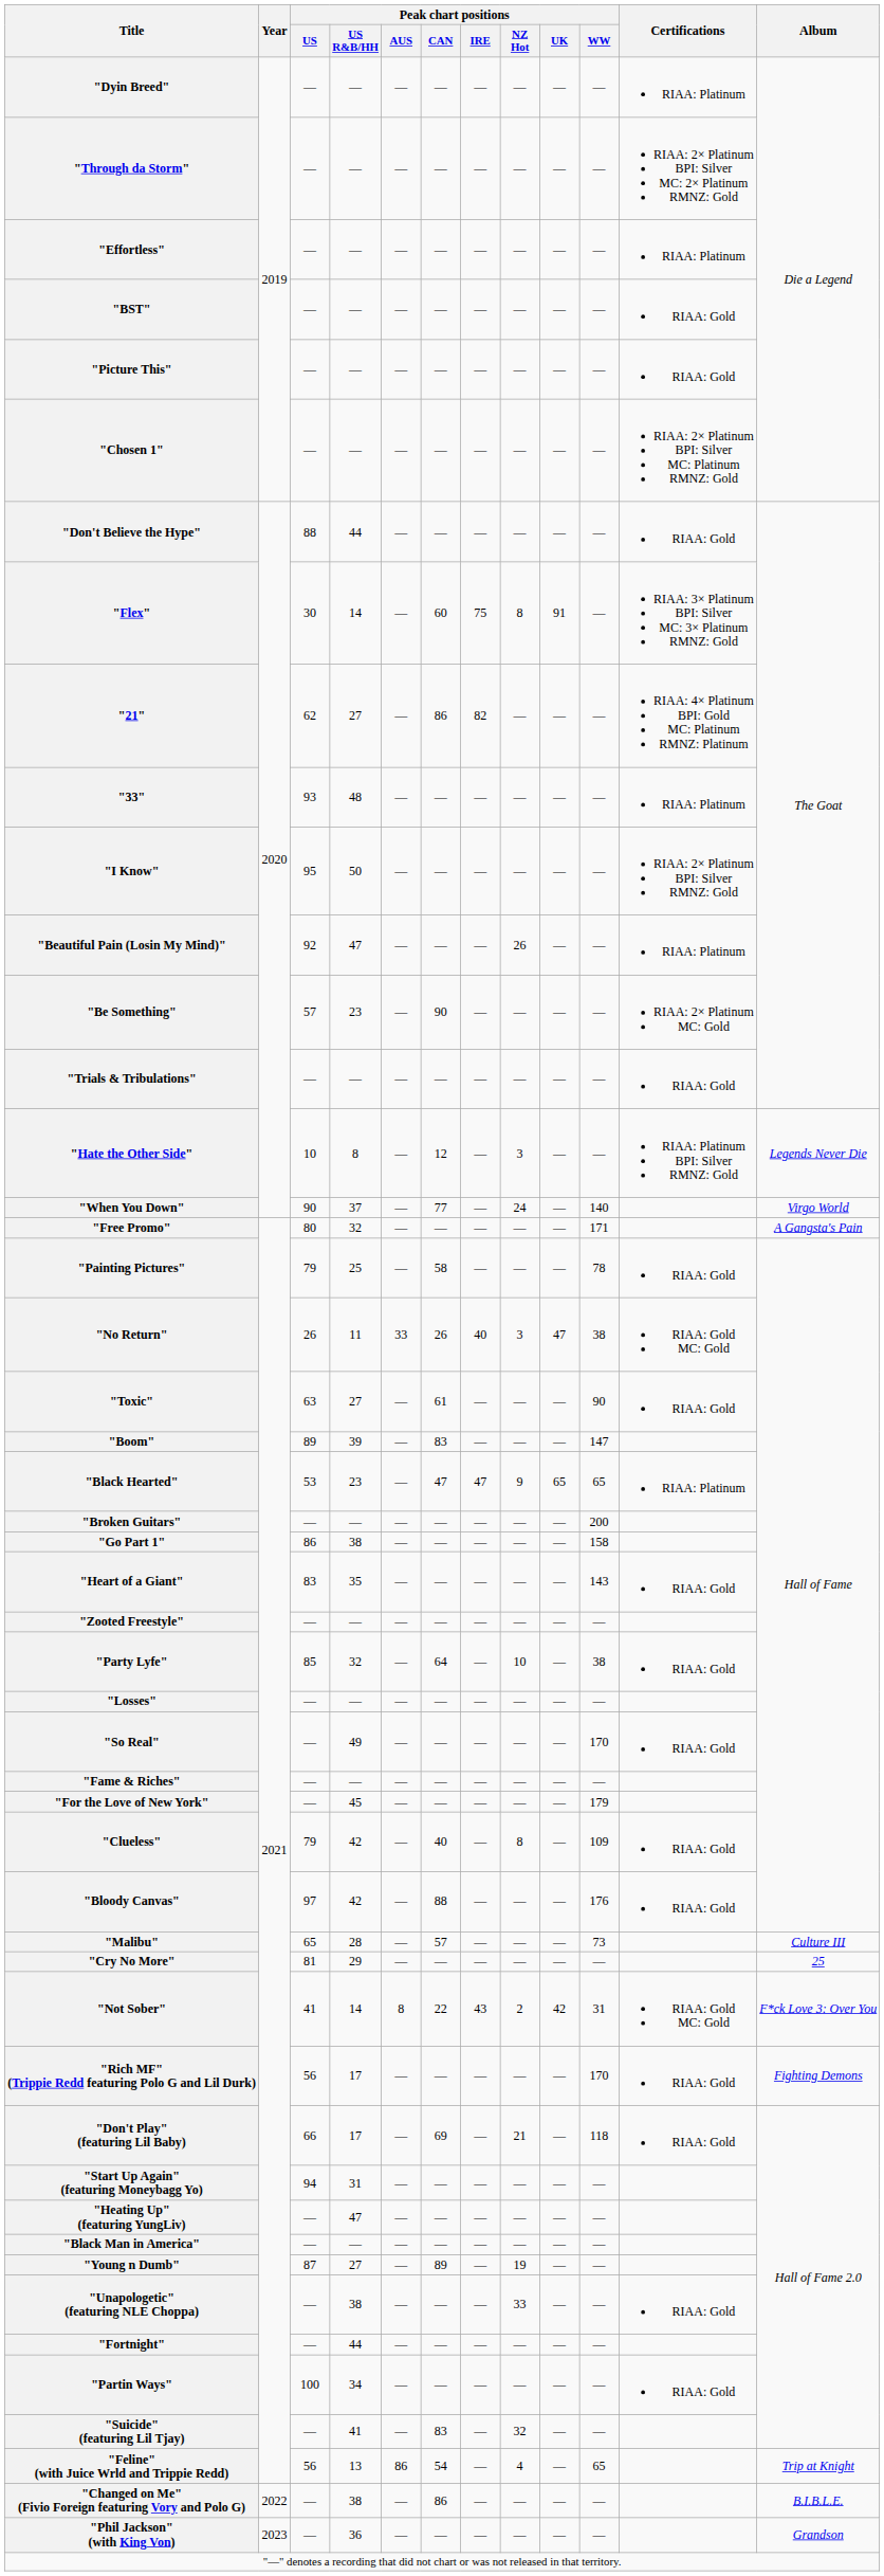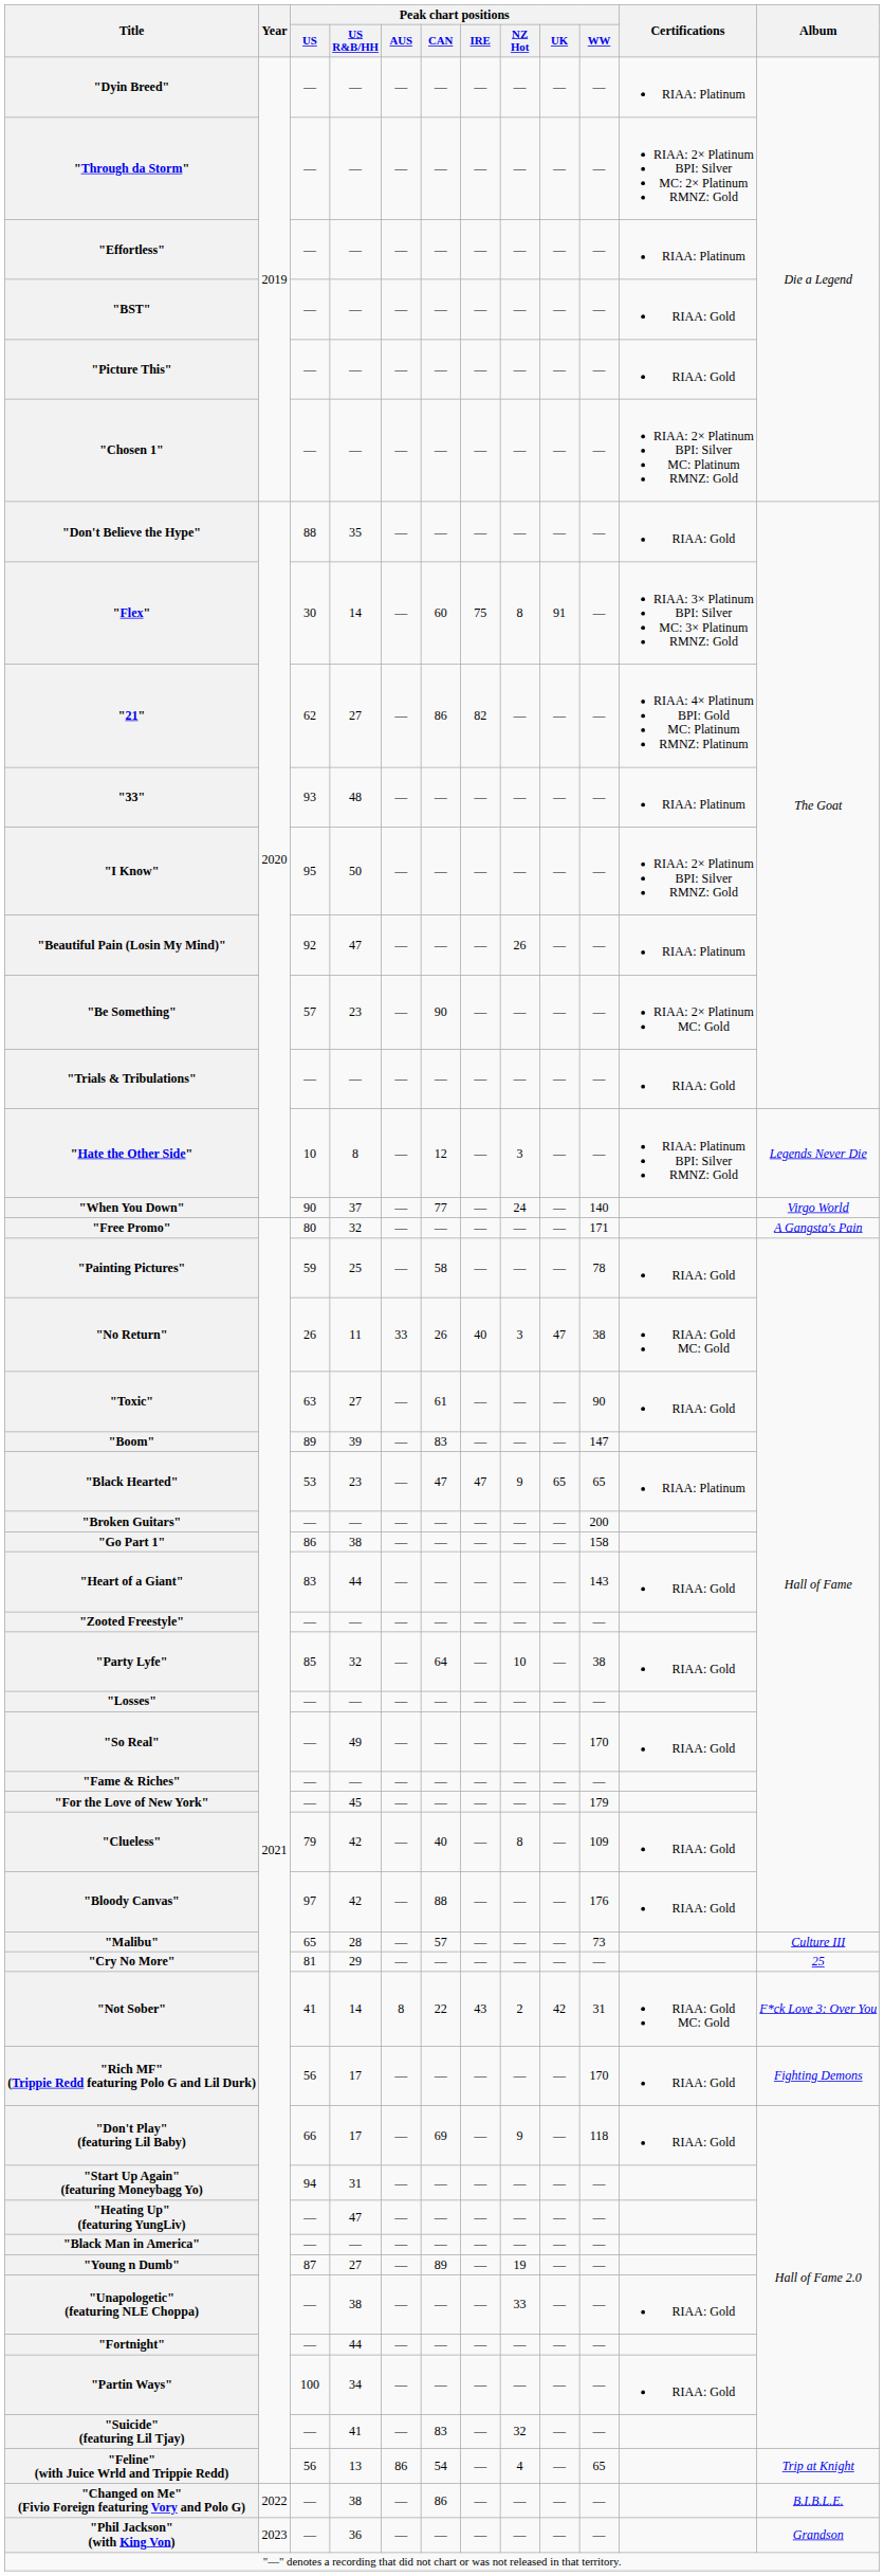 <table class="wikitable plainrowheaders" style="text-align:center;">
 <tr>
 <th rowspan="2">Title</th>
 <th rowspan="2">Year</th>
 <th colspan="8">Peak chart positions</th>
 <th rowspan="2">Certifications</th>
 <th rowspan="2">Album</th>
 </tr>
 <tr>
 <th scope="col" style="width:3em;font-size:90%;"><a href='#'>US</a><br></th>
 <th scope="col" style="width:3em;font-size:90%;"><a href='#'>US<br>R&B/HH</a><br></th>
 <th scope="col" style="width:3em;font-size:90%;"><a href='#'>AUS</a><br></th>
 <th scope="col" style="width:3em;font-size:90%;"><a href='#'>CAN</a><br></th>
 <th scope="col" style="width:3em;font-size:90%;"><a href='#'>IRE</a><br></th>
 <th scope="col" style="width:3em;font-size:90%;"><a href='#'>NZ<br>Hot</a><br></th>
 <th scope="col" style="width:3em;font-size:90%;"><a href='#'>UK</a><br></th>
 <th scope="col" style="width:3em;font-size:90%;"><a href='#'>WW</a><br></th>
 </tr>
 <tr>
 <th scope="row">"Dyin Breed"</th>
 <td rowspan="6">2019</td>
 <td>—</td>
 <td>—</td>
 <td>—</td>
 <td>—</td>
 <td>—</td>
 <td>—</td>
 <td>—</td>
 <td>—</td>
 <td><br><ul><li>RIAA: Platinum</li></ul></td>
 <td rowspan="6"><em>Die a Legend</em></td>
 </tr>
 <tr>
 <th scope="row">"<a href='#'>Through da Storm</a>"</th>
 <td>—</td>
 <td>—</td>
 <td>—</td>
 <td>—</td>
 <td>—</td>
 <td>—</td>
 <td>—</td>
 <td>—</td>
 <td><br><ul><li>RIAA: 2× Platinum</li><li>BPI: Silver</li><li>MC: 2× Platinum</li><li>RMNZ: Gold</li></ul></td>
 </tr>
 <tr>
 <th scope="row">"Effortless"</th>
 <td>—</td>
 <td>—</td>
 <td>—</td>
 <td>—</td>
 <td>—</td>
 <td>—</td>
 <td>—</td>
 <td>—</td>
 <td><br><ul><li>RIAA: Platinum</li></ul></td>
 </tr>
 <tr>
 <th scope="row">"BST"</th>
 <td>—</td>
 <td>—</td>
 <td>—</td>
 <td>—</td>
 <td>—</td>
 <td>—</td>
 <td>—</td>
 <td>—</td>
 <td><br><ul><li>RIAA: Gold</li></ul></td>
 </tr>
 <tr>
 <th scope="row">"Picture This"</th>
 <td>—</td>
 <td>—</td>
 <td>—</td>
 <td>—</td>
 <td>—</td>
 <td>—</td>
 <td>—</td>
 <td>—</td>
 <td><br><ul><li>RIAA: Gold</li></ul></td>
 </tr>
 <tr>
 <th scope="row">"Chosen 1"</th>
 <td>—</td>
 <td>—</td>
 <td>—</td>
 <td>—</td>
 <td>—</td>
 <td>—</td>
 <td>—</td>
 <td>—</td>
 <td><br><ul><li>RIAA: 2× Platinum</li><li>BPI: Silver</li><li>MC: Platinum</li><li>RMNZ: Gold</li></ul></td>
 </tr>
 <tr>
 <th scope="row">"Don't Believe the Hype"</th>
 <td rowspan="10">2020</td>
 <td>88</td>
-<td>44</td>
+<td>35</td>
 <td>—</td>
 <td>—</td>
 <td>—</td>
 <td>—</td>
 <td>—</td>
 <td>—</td>
 <td><br><ul><li>RIAA: Gold</li></ul></td>
 <td rowspan="8"><em>The Goat</em></td>
 </tr>
 <tr>
 <th scope="row">"<a href='#'>Flex</a>"<br></th>
 <td>30</td>
 <td>14</td>
 <td>—</td>
 <td>60</td>
 <td>75</td>
 <td>8</td>
 <td>91</td>
 <td>—</td>
 <td><br><ul><li>RIAA: 3× Platinum</li><li>BPI: Silver</li><li>MC: 3× Platinum</li><li>RMNZ: Gold</li></ul></td>
 </tr>
 <tr>
 <th scope="row">"<a href='#'>21</a>"</th>
 <td>62</td>
 <td>27</td>
 <td>—</td>
 <td>86</td>
 <td>82</td>
 <td>—</td>
 <td>—</td>
 <td>—</td>
 <td><br><ul><li>RIAA: 4× Platinum</li><li>BPI: Gold</li><li>MC: Platinum</li><li>RMNZ: Platinum</li></ul></td>
 </tr>
 <tr>
 <th scope="row">"33"</th>
 <td>93</td>
 <td>48</td>
 <td>—</td>
 <td>—</td>
 <td>—</td>
 <td>—</td>
 <td>—</td>
 <td>—</td>
 <td><br><ul><li>RIAA: Platinum</li></ul></td>
 </tr>
 <tr>
 <th scope="row">"I Know"</th>
 <td>95</td>
 <td>50</td>
 <td>—</td>
 <td>—</td>
 <td>—</td>
 <td>—</td>
 <td>—</td>
 <td>—</td>
 <td><br><ul><li>RIAA: 2× Platinum</li><li>BPI: Silver</li><li>RMNZ: Gold</li></ul></td>
 </tr>
 <tr>
 <th scope="row">"Beautiful Pain (Losin My Mind)"</th>
 <td>92</td>
 <td>47</td>
 <td>—</td>
 <td>—</td>
 <td>—</td>
 <td>26</td>
 <td>—</td>
 <td>—</td>
 <td><br><ul><li>RIAA: Platinum</li></ul></td>
 </tr>
 <tr>
 <th scope="row">"Be Something"<br></th>
 <td>57</td>
 <td>23</td>
 <td>—</td>
 <td>90</td>
 <td>—</td>
 <td>—</td>
 <td>—</td>
 <td>—</td>
 <td><br><ul><li>RIAA: 2× Platinum</li><li>MC: Gold</li></ul></td>
 </tr>
 <tr>
 <th scope="row">"Trials & Tribulations"</th>
 <td>—</td>
 <td>—</td>
 <td>—</td>
 <td>—</td>
 <td>—</td>
 <td>—</td>
 <td>—</td>
 <td>—</td>
 <td><br><ul><li>RIAA: Gold</li></ul></td>
 </tr>
 <tr>
 <th scope="row">"<a href='#'>Hate the Other Side</a>"<br></th>
 <td>10</td>
 <td>8</td>
 <td>—</td>
 <td>12</td>
 <td>—</td>
 <td>3</td>
 <td>—</td>
 <td>—</td>
 <td><br><ul><li>RIAA: Platinum</li><li>BPI: Silver</li><li>RMNZ: Gold</li></ul></td>
 <td><em><a href='#'>Legends Never Die</a></em></td>
 </tr>
 <tr>
 <th scope="row">"When You Down"<br></th>
 <td>90</td>
 <td>37</td>
 <td>—</td>
 <td>77</td>
 <td>—</td>
 <td>24</td>
 <td>—</td>
 <td>140</td>
 <td></td>
 <td><em><a href='#'>Virgo World</a></em></td>
 </tr>
 <tr>
 <th scope="row">"Free Promo"<br></th>
 <td rowspan="31">2021</td>
 <td>80</td>
 <td>32</td>
 <td>—</td>
 <td>—</td>
 <td>—</td>
 <td>—</td>
 <td>—</td>
 <td>171</td>
 <td></td>
 <td><em><a href='#'>A Gangsta's Pain</a></em></td>
 </tr>
 <tr>
 <th scope="row">"Painting Pictures"</th>
-<td>79</td>
+<td>59</td>
 <td>25</td>
 <td>—</td>
 <td>58</td>
 <td>—</td>
 <td>—</td>
 <td>—</td>
 <td>78</td>
 <td><br><ul><li>RIAA: Gold</li></ul></td>
 <td rowspan="16"><em>Hall of Fame</em></td>
 </tr>
 <tr>
 <th scope="row">"No Return"<br></th>
 <td>26</td>
 <td>11</td>
 <td>33</td>
 <td>26</td>
 <td>40</td>
 <td>3</td>
 <td>47</td>
 <td>38</td>
 <td><br><ul><li>RIAA: Gold</li><li>MC: Gold</li></ul></td>
 </tr>
 <tr>
 <th scope="row">"Toxic"</th>
 <td>63</td>
 <td>27</td>
 <td>—</td>
 <td>61</td>
 <td>—</td>
 <td>—</td>
 <td>—</td>
 <td>90</td>
 <td><br><ul><li>RIAA: Gold</li></ul></td>
 </tr>
 <tr>
 <th scope="row">"Boom"</th>
 <td>89</td>
 <td>39</td>
 <td>—</td>
 <td>83</td>
 <td>—</td>
 <td>—</td>
 <td>—</td>
 <td>147</td>
 <td></td>
 </tr>
 <tr>
 <th scope="row">"Black Hearted"</th>
 <td>53</td>
 <td>23</td>
 <td>—</td>
 <td>47</td>
 <td>47</td>
 <td>9</td>
 <td>65</td>
 <td>65</td>
 <td><br><ul><li>RIAA: Platinum</li></ul></td>
 </tr>
 <tr>
 <th scope="row">"Broken Guitars"<br></th>
 <td>—</td>
 <td>—</td>
 <td>—</td>
 <td>—</td>
 <td>—</td>
 <td>—</td>
 <td>—</td>
 <td>200</td>
 <td></td>
 </tr>
 <tr>
 <th scope="row">"Go Part 1"<br></th>
 <td>86</td>
 <td>38</td>
 <td>—</td>
 <td>—</td>
 <td>—</td>
 <td>—</td>
 <td>—</td>
 <td>158</td>
 <td></td>
 </tr>
 <tr>
 <th scope="row">"Heart of a Giant"<br></th>
 <td>83</td>
-<td>35</td>
+<td>44</td>
 <td>—</td>
 <td>—</td>
 <td>—</td>
 <td>—</td>
 <td>—</td>
 <td>143</td>
 <td><br><ul><li>RIAA: Gold</li></ul></td>
 </tr>
 <tr>
 <th scope="row">"Zooted Freestyle"</th>
 <td>—</td>
 <td>—</td>
 <td>—</td>
 <td>—</td>
 <td>—</td>
 <td>—</td>
 <td>—</td>
 <td>—</td>
 <td></td>
 </tr>
 <tr>
 <th scope="row">"Party Lyfe"<br></th>
 <td>85</td>
 <td>32</td>
 <td>—</td>
 <td>64</td>
 <td>—</td>
 <td>10</td>
 <td>—</td>
 <td>38</td>
 <td><br><ul><li>RIAA: Gold</li></ul></td>
 </tr>
 <tr>
 <th scope="row">"Losses"<br></th>
 <td>—</td>
 <td>—</td>
 <td>—</td>
 <td>—</td>
 <td>—</td>
 <td>—</td>
 <td>—</td>
 <td>—</td>
 <td></td>
 </tr>
 <tr>
 <th scope="row">"So Real"</th>
 <td>—</td>
 <td>49</td>
 <td>—</td>
 <td>—</td>
 <td>—</td>
 <td>—</td>
 <td>—</td>
 <td>170</td>
 <td><br><ul><li>RIAA: Gold</li></ul></td>
 </tr>
 <tr>
 <th scope="row">"Fame & Riches"<br></th>
 <td>—</td>
 <td>—</td>
 <td>—</td>
 <td>—</td>
 <td>—</td>
 <td>—</td>
 <td>—</td>
 <td>—</td>
 <td></td>
 </tr>
 <tr>
 <th scope="row">"For the Love of New York"<br></th>
 <td>—</td>
 <td>45</td>
 <td>—</td>
 <td>—</td>
 <td>—</td>
 <td>—</td>
 <td>—</td>
 <td>179</td>
 <td></td>
 </tr>
 <tr>
 <th scope="row">"Clueless"<br></th>
 <td>79</td>
 <td>42</td>
 <td>—</td>
 <td>40</td>
 <td>—</td>
 <td>8</td>
 <td>—</td>
 <td>109</td>
 <td><br><ul><li>RIAA: Gold</li></ul></td>
 </tr>
 <tr>
 <th scope="row">"Bloody Canvas"</th>
 <td>97</td>
 <td>42</td>
 <td>—</td>
 <td>88</td>
 <td>—</td>
 <td>—</td>
 <td>—</td>
 <td>176</td>
 <td><br><ul><li>RIAA: Gold</li></ul></td>
 </tr>
 <tr>
 <th scope="row">"Malibu"<br></th>
 <td>65</td>
 <td>28</td>
 <td>—</td>
 <td>57</td>
 <td>—</td>
 <td>—</td>
 <td>—</td>
 <td>73</td>
 <td></td>
 <td><em><a href='#'>Culture III</a></em></td>
 </tr>
 <tr>
 <th scope="row">"Cry No More"<br></th>
 <td>81</td>
 <td>29</td>
 <td>—</td>
 <td>—</td>
 <td>—</td>
 <td>—</td>
 <td>—</td>
 <td>—</td>
 <td></td>
 <td><em><a href='#'>25</a></em></td>
 </tr>
 <tr>
 <th scope="row">"Not Sober"<br></th>
 <td>41</td>
 <td>14</td>
 <td>8</td>
 <td>22</td>
 <td>43</td>
 <td>2</td>
 <td>42</td>
 <td>31</td>
 <td><br><ul><li>RIAA: Gold</li><li>MC: Gold</li></ul></td>
 <td><em><a href='#'>F*ck Love 3: Over You</a></em></td>
 </tr>
 <tr>
 <th scope="row">"Rich MF"<br><span>(<a href='#'>Trippie Redd</a> featuring Polo G and Lil Durk)</span></th>
 <td>56</td>
 <td>17</td>
 <td>—</td>
 <td>—</td>
 <td>—</td>
 <td>—</td>
 <td>—</td>
 <td>170</td>
 <td><br><ul><li>RIAA: Gold</li></ul></td>
 <td><em><a href='#'>Fighting Demons</a></em></td>
 </tr>
 <tr>
 <th scope="row">"Don't Play"<br><span>(featuring Lil Baby)</span></th>
 <td>66</td>
 <td>17</td>
 <td>—</td>
 <td>69</td>
 <td>—</td>
-<td>21</td>
+<td>9</td>
 <td>—</td>
 <td>118</td>
 <td><br><ul><li>RIAA: Gold</li></ul></td>
 <td rowspan="9"><em>Hall of Fame 2.0</em></td>
 </tr>
 <tr>
 <th scope="row">"Start Up Again"<br><span>(featuring Moneybagg Yo)</span></th>
 <td>94</td>
 <td>31</td>
 <td>—</td>
 <td>—</td>
 <td>—</td>
 <td>—</td>
 <td>—</td>
 <td>—</td>
 <td></td>
 </tr>
 <tr>
 <th scope="row">"Heating Up"<br><span>(featuring YungLiv)</span></th>
 <td>—</td>
 <td>47</td>
 <td>—</td>
 <td>—</td>
 <td>—</td>
 <td>—</td>
 <td>—</td>
 <td>—</td>
 <td></td>
 </tr>
 <tr>
 <th scope="row">"Black Man in America"</th>
 <td>—</td>
 <td>—</td>
 <td>—</td>
 <td>—</td>
 <td>—</td>
 <td>—</td>
 <td>—</td>
 <td>—</td>
 <td></td>
 </tr>
 <tr>
 <th scope="row">"Young n Dumb"</th>
 <td>87</td>
 <td>27</td>
 <td>—</td>
 <td>89</td>
 <td>—</td>
 <td>19</td>
 <td>—</td>
 <td>—</td>
 <td></td>
 </tr>
 <tr>
 <th scope="row">"Unapologetic"<br><span>(featuring NLE Choppa)</span></th>
 <td>—</td>
 <td>38</td>
 <td>—</td>
 <td>—</td>
 <td>—</td>
 <td>33</td>
 <td>—</td>
 <td>—</td>
 <td><br><ul><li>RIAA: Gold</li></ul></td>
 </tr>
 <tr>
 <th scope="row">"Fortnight"</th>
 <td>—</td>
 <td>44</td>
 <td>—</td>
 <td>—</td>
 <td>—</td>
 <td>—</td>
 <td>—</td>
 <td>—</td>
 <td></td>
 </tr>
 <tr>
 <th scope="row">"Partin Ways"</th>
 <td>100</td>
 <td>34</td>
 <td>—</td>
 <td>—</td>
 <td>—</td>
 <td>—</td>
 <td>—</td>
 <td>—</td>
 <td><br><ul><li>RIAA: Gold</li></ul></td>
 </tr>
 <tr>
 <th scope="row">"Suicide"<br><span>(featuring Lil Tjay)</span></th>
 <td>—</td>
 <td>41</td>
 <td>—</td>
 <td>83</td>
 <td>—</td>
 <td>32</td>
 <td>—</td>
 <td>—</td>
 <td></td>
 </tr>
 <tr>
 <th scope="row">"Feline"<br><span>(with Juice Wrld and Trippie Redd)</span></th>
 <td>56</td>
 <td>13</td>
 <td>86</td>
 <td>54</td>
 <td>—</td>
 <td>4</td>
 <td>—</td>
 <td>65</td>
 <td></td>
 <td><em><a href='#'>Trip at Knight</a></em></td>
 </tr>
 <tr>
 <th scope="row">"Changed on Me"<br><span>(Fivio Foreign featuring <a href='#'>Vory</a> and Polo G)</span></th>
 <td>2022</td>
 <td>—</td>
 <td>38</td>
 <td>—</td>
 <td>86</td>
 <td>—</td>
 <td>—</td>
 <td>—</td>
 <td>—</td>
 <td></td>
 <td><em><a href='#'>B.I.B.L.E.</a></em></td>
 </tr>
 <tr>
 <th scope="row">"Phil Jackson"<br><span>(with <a href='#'>King Von</a>)</span></th>
 <td>2023</td>
 <td>—</td>
 <td>36</td>
 <td>—</td>
 <td>—</td>
 <td>—</td>
 <td>—</td>
 <td>—</td>
 <td>—</td>
 <td></td>
 <td><em><a href='#'>Grandson</a></em></td>
 </tr>
 <tr>
 <td colspan="12" style="font-size:90%">"—" denotes a recording that did not chart or was not released in that territory.</td>
 </tr>
 </table>
